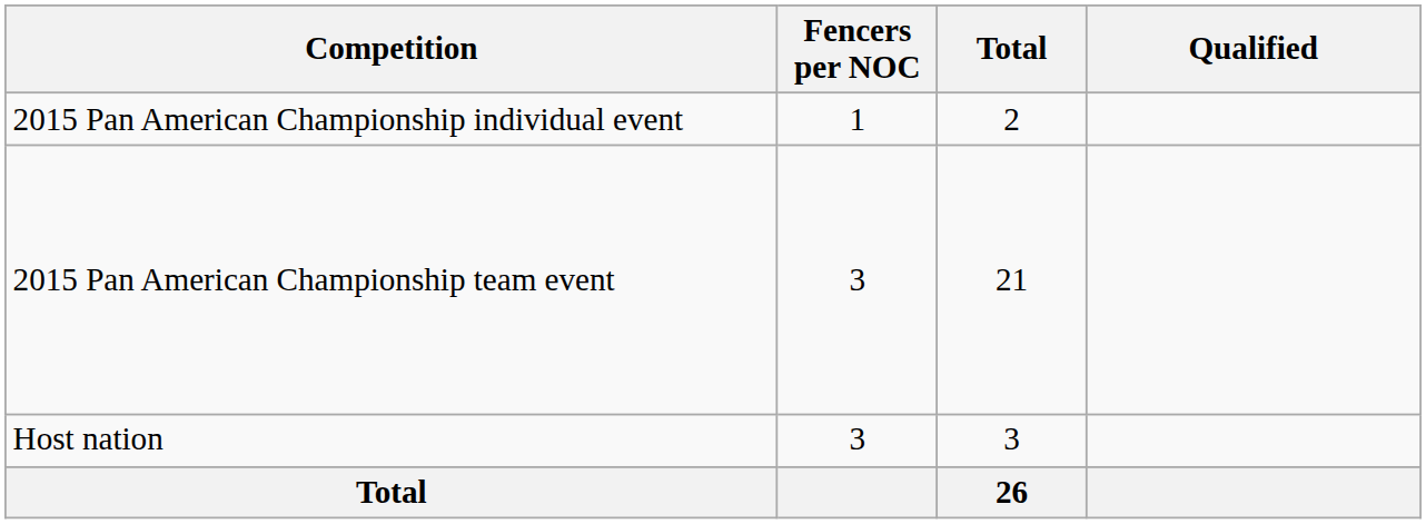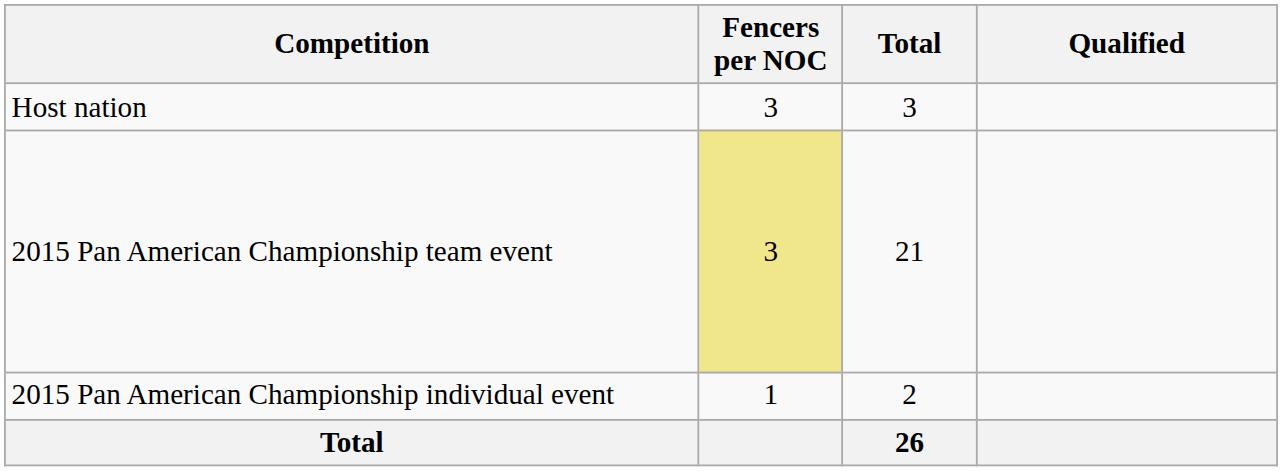 <table class = "wikitable" width=700>
 <tr>
 <th width=500>Competition</th>
 <th width=80>Fencers per NOC</th>
 <th width=80>Total</th>
 <th width=200>Qualified</th>
 </tr>
 <tr>
+<td>Host nation</td>
+<td align="center">3</td>
+<td align="center">3</td>
+<td></td>
+</tr>
+<tr>
+<td>2015 Pan American Championship team event</td>
+<td align="center" style="background: khaki;">3</td>
+<td align="center">21</td>
+<td><br><br><br><br><br><br><s></s><br></td>
+</tr>
+<tr>
 <td>2015 Pan American Championship individual event</td>
 <td align="center">1</td>
 <td align="center">2</td>
 <td><br></td>
-</tr>
-<tr>
-<td>2015 Pan American Championship team event</td>
-<td align="center">3</td>
-<td align="center">21</td>
-<td><br><br><br><br><br><br><s></s><br></td>
-</tr>
-<tr>
-<td>Host nation</td>
-<td align="center">3</td>
-<td align="center">3</td>
-<td></td>
 </tr>
 <tr>
 <th>Total</th>
 <th></th>
 <th>26</th>
 <th></th>
 </tr>
 </table>
